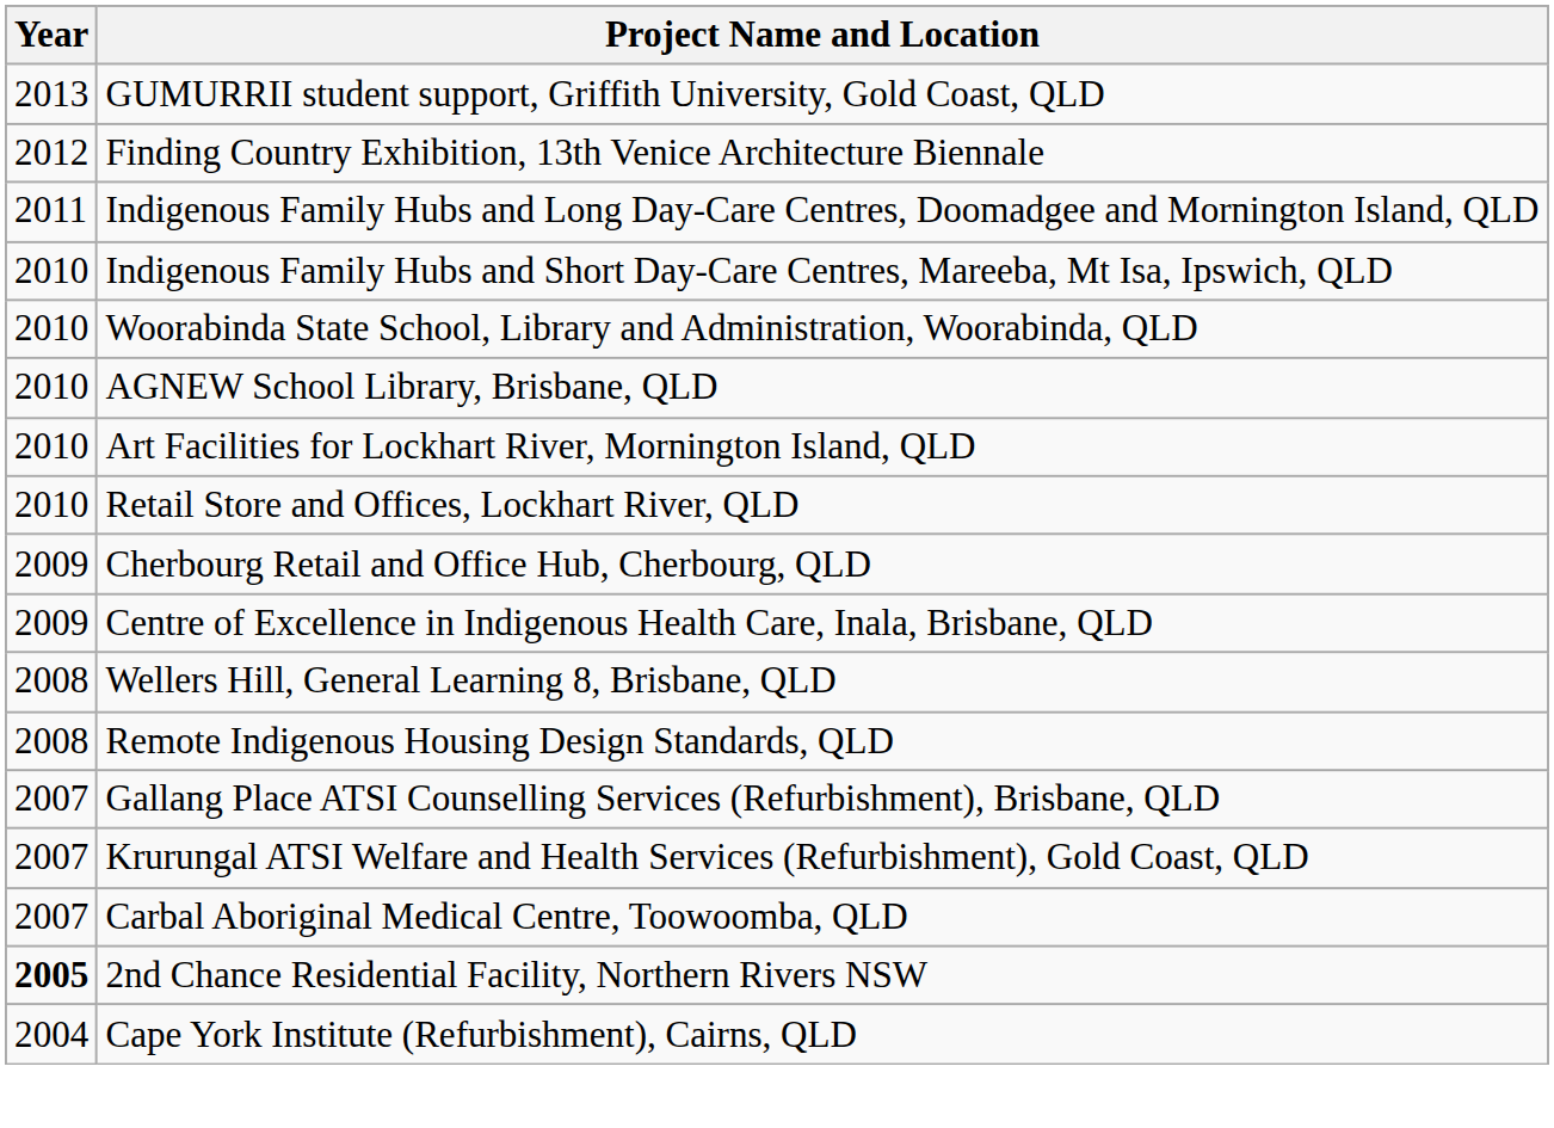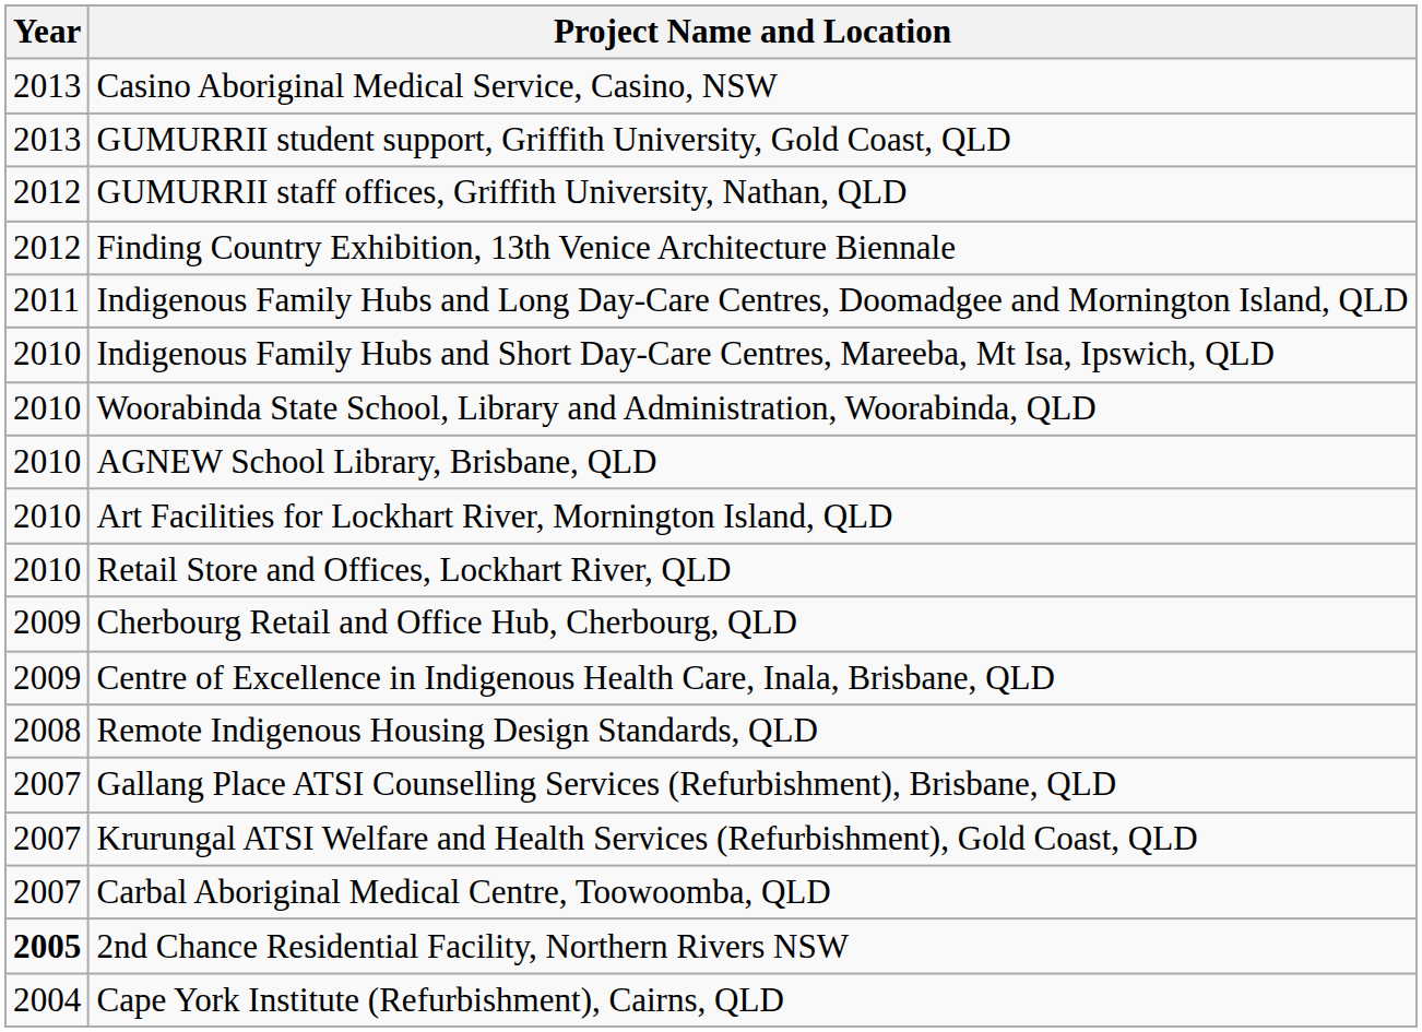 <table class="wikitable">
 <tr>
 <th>Year</th>
 <th>Project Name and Location</th>
 </tr>
 <tr>
 <td>2013</td>
+<td>Casino Aboriginal Medical Service, Casino, NSW</td>
+</tr>
+<tr>
+<td>2013</td>
 <td>GUMURRII student support, Griffith University, Gold Coast, QLD</td>
+</tr>
+<tr>
+<td>2012</td>
+<td>GUMURRII staff offices, Griffith University, Nathan, QLD</td>
 </tr>
 <tr>
 <td>2012</td>
 <td>Finding Country Exhibition, 13th Venice Architecture Biennale</td>
 </tr>
 <tr>
 <td>2011</td>
 <td>Indigenous Family Hubs and Long Day-Care Centres, Doomadgee and Mornington Island, QLD</td>
 </tr>
 <tr>
 <td>2010</td>
 <td>Indigenous Family Hubs and Short Day-Care Centres, Mareeba, Mt Isa, Ipswich, QLD</td>
 </tr>
 <tr>
 <td>2010</td>
 <td>Woorabinda State School, Library and Administration, Woorabinda, QLD</td>
 </tr>
 <tr>
 <td>2010</td>
 <td>AGNEW School Library, Brisbane, QLD</td>
 </tr>
 <tr>
 <td>2010</td>
 <td>Art Facilities for Lockhart River, Mornington Island, QLD</td>
 </tr>
 <tr>
 <td>2010</td>
 <td>Retail Store and Offices, Lockhart River, QLD</td>
 </tr>
 <tr>
 <td>2009</td>
 <td>Cherbourg Retail and Office Hub, Cherbourg, QLD</td>
 </tr>
 <tr>
 <td>2009</td>
 <td>Centre of Excellence in Indigenous Health Care, Inala, Brisbane, QLD</td>
 </tr>
 <tr>
 <td>2008</td>
-<td>Wellers Hill, General Learning 8, Brisbane, QLD</td>
-</tr>
-<tr>
-<td>2008</td>
 <td>Remote Indigenous Housing Design Standards, QLD</td>
 </tr>
 <tr>
 <td>2007</td>
 <td>Gallang Place ATSI Counselling Services (Refurbishment), Brisbane, QLD</td>
 </tr>
 <tr>
 <td>2007</td>
 <td>Krurungal ATSI Welfare and Health Services (Refurbishment), Gold Coast, QLD</td>
 </tr>
 <tr>
 <td>2007</td>
 <td>Carbal Aboriginal Medical Centre, Toowoomba, QLD</td>
 </tr>
 <tr>
 <td><strong>2005</strong></td>
 <td>2nd Chance Residential Facility, Northern Rivers NSW</td>
 </tr>
 <tr>
 <td>2004</td>
 <td>Cape York Institute (Refurbishment), Cairns, QLD</td>
 </tr>
 </table>
